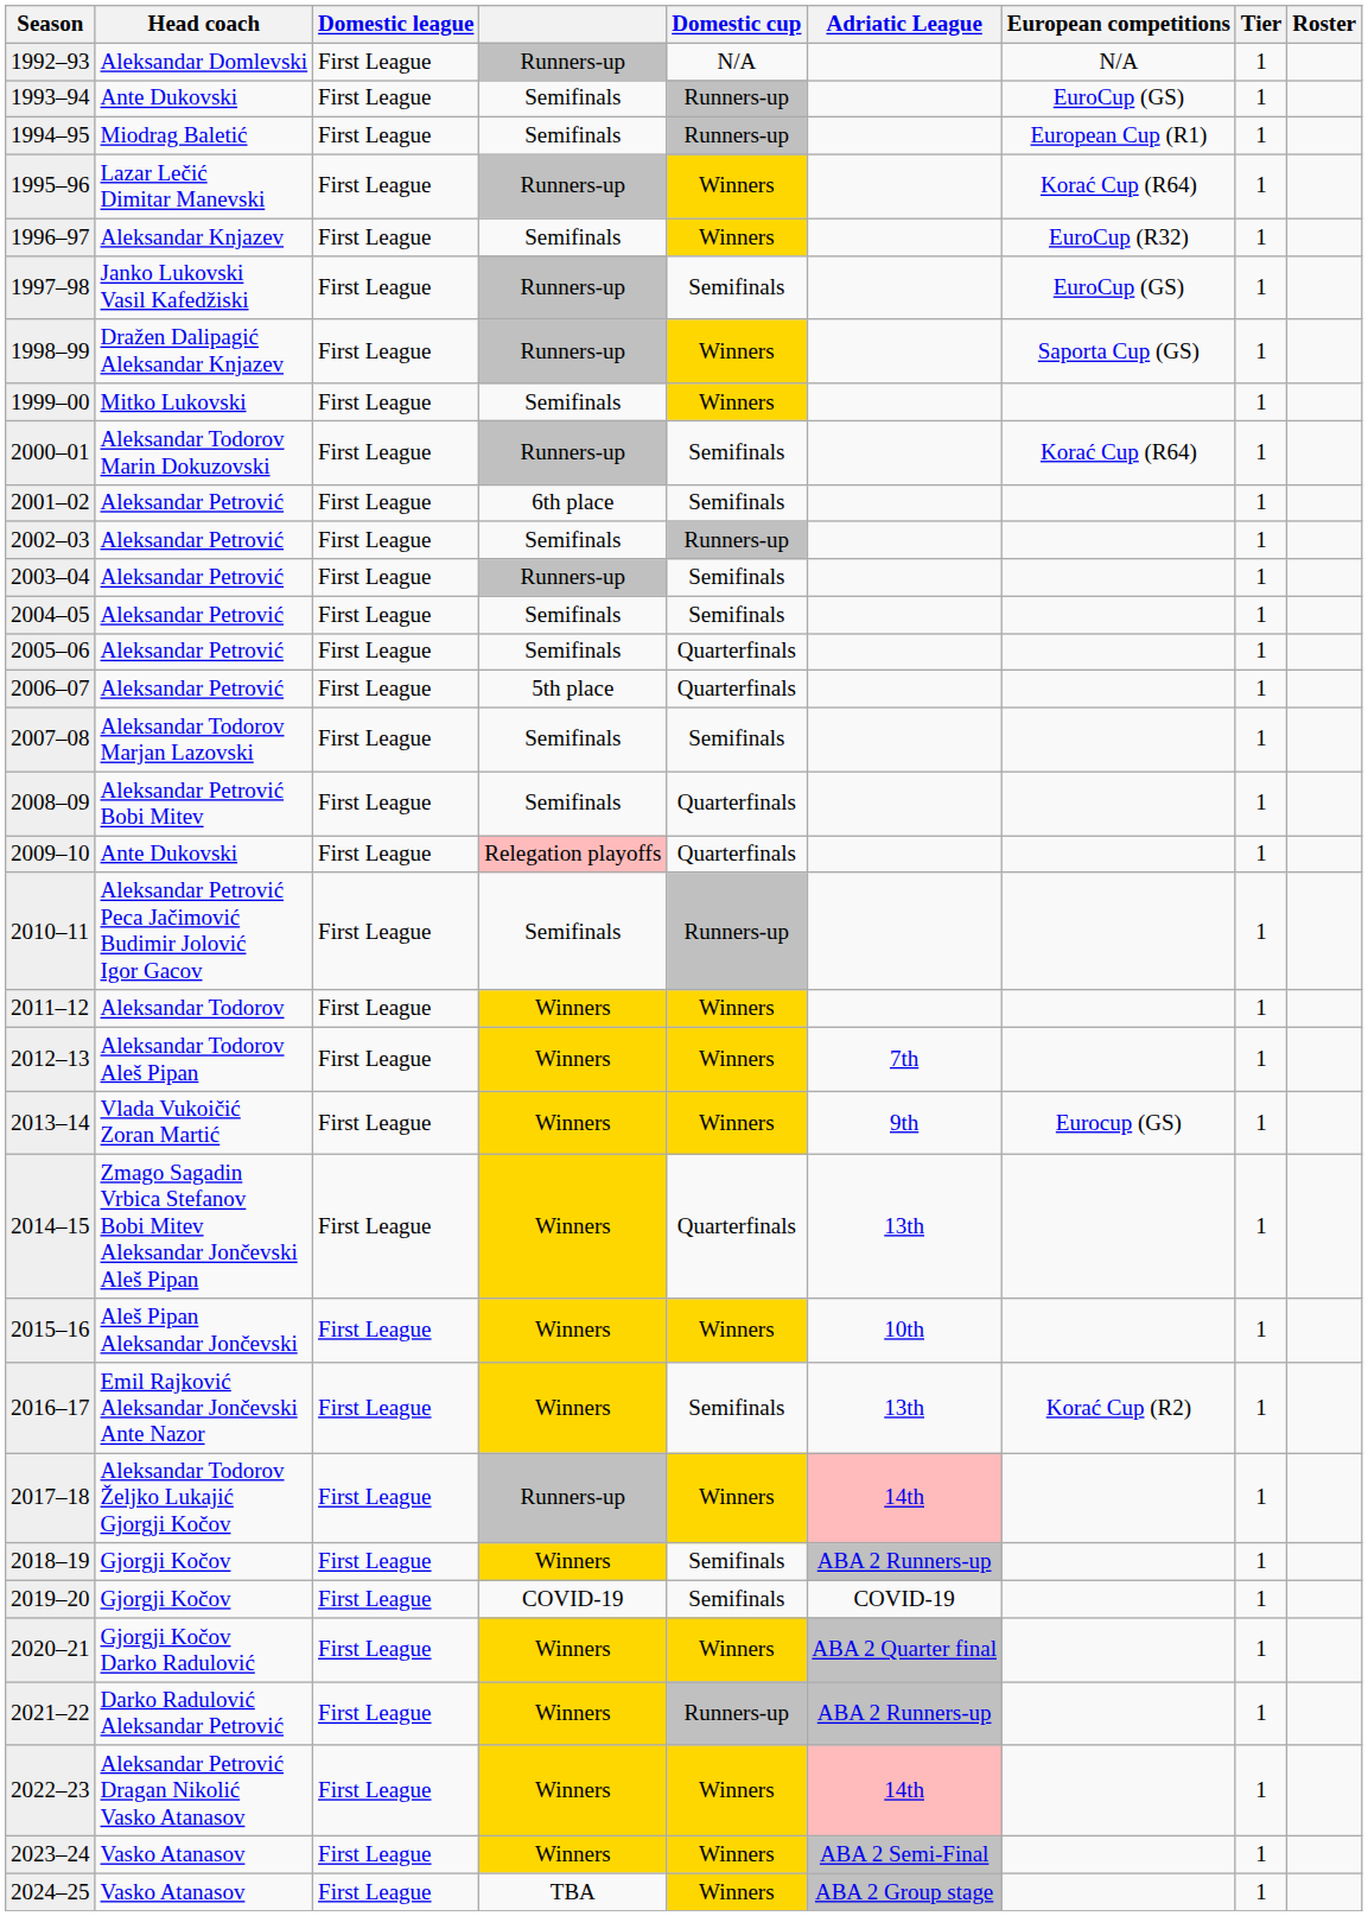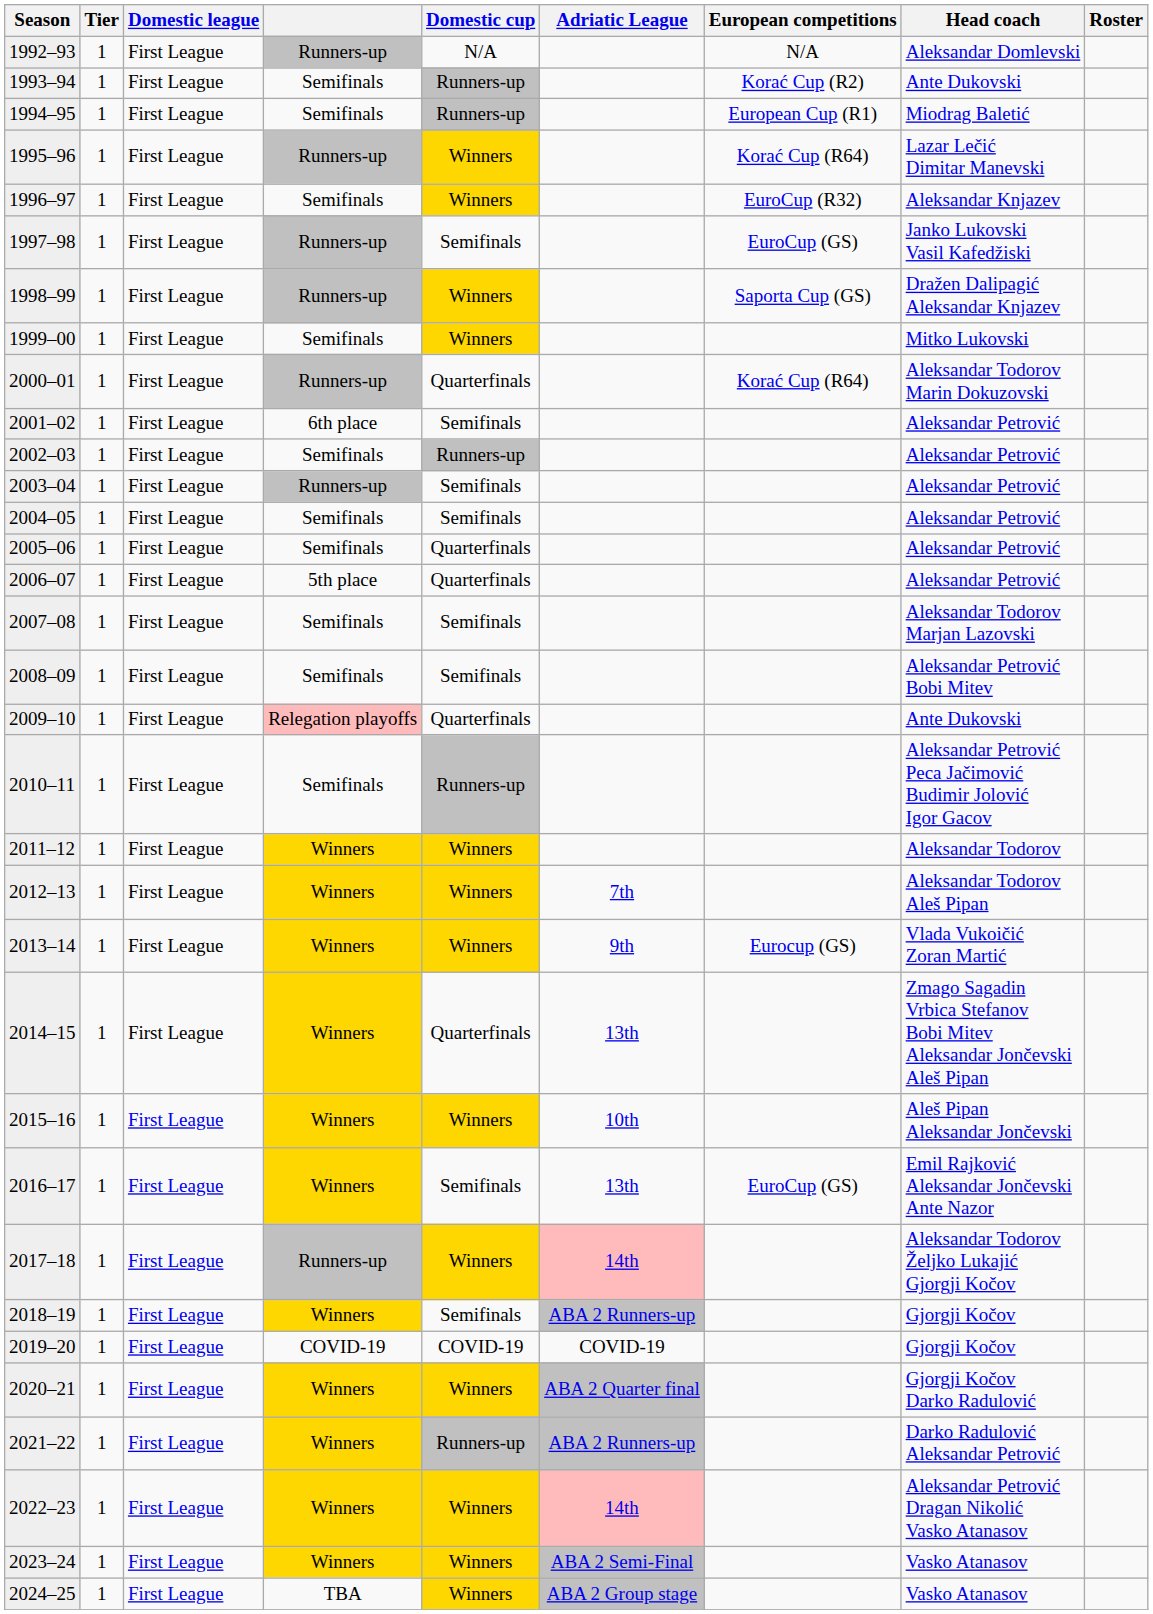 <table class="wikitable" style="font-size:90%">
 <tr>
 <th>Season</th>
-<th>Head coach</th>
+<th>Tier</th>
 <th align=center><a href='#'>Domestic league</a></th>
 <th align=center></th>
 <th><a href='#'>Domestic cup</a></th>
 <th><a href='#'>Adriatic League</a></th>
 <th>European competitions</th>
-<th>Tier</th>
+<th>Head coach</th>
 <th>Roster</th>
 </tr>
 <tr>
 <td style="background:#EFEFEF;">1992–93</td>
-<td><a href='#'>Aleksandar Domlevski</a></td>
+<td align=center>1</td>
 <td>First League</td>
 <td align=center style="background:silver">Runners-up</td>
 <td align=center>N/A</td>
 <td></td>
 <td align=center>N/A</td>
-<td align=center>1</td>
+<td><a href='#'>Aleksandar Domlevski</a></td>
 <td></td>
 </tr>
 <tr>
 <td style="background:#EFEFEF;">1993–94</td>
-<td><a href='#'>Ante Dukovski</a></td>
+<td align=center>1</td>
 <td>First League</td>
 <td align=center>Semifinals</td>
 <td align=center style="background:silver">Runners-up</td>
 <td></td>
-<td align=center><a href='#'>EuroCup</a> (GS)</td>
-<td align=center>1</td>
+<td align=center><a href='#'>Korać Cup</a> (R2)</td>
+<td><a href='#'>Ante Dukovski</a></td>
 <td></td>
 </tr>
 <tr>
 <td style="background:#EFEFEF;">1994–95</td>
-<td><a href='#'>Miodrag Baletić</a></td>
+<td align=center>1</td>
 <td>First League</td>
 <td align=center>Semifinals</td>
 <td align=center style="background:silver">Runners-up</td>
 <td></td>
 <td align=center><a href='#'>European Cup</a> (R1)</td>
-<td align=center>1</td>
+<td><a href='#'>Miodrag Baletić</a></td>
 <td></td>
 </tr>
 <tr>
 <td style="background:#EFEFEF;">1995–96</td>
-<td><a href='#'>Lazar Lečić</a> <br> <a href='#'>Dimitar Manevski</a></td>
+<td align=center>1</td>
 <td>First League</td>
 <td align=center style="background:silver">Runners-up</td>
 <td align=center style="background:gold">Winners</td>
 <td></td>
 <td align=center><a href='#'>Korać Cup</a> (R64)</td>
-<td align=center>1</td>
+<td><a href='#'>Lazar Lečić</a> <br> <a href='#'>Dimitar Manevski</a></td>
 <td></td>
 </tr>
 <tr>
 <td style="background:#EFEFEF;">1996–97</td>
-<td><a href='#'>Aleksandar Knjazev</a></td>
+<td align=center>1</td>
 <td>First League</td>
 <td align=center>Semifinals</td>
 <td align=center style="background:gold">Winners</td>
 <td></td>
 <td align=center><a href='#'>EuroCup</a> (R32)</td>
-<td align=center>1</td>
+<td><a href='#'>Aleksandar Knjazev</a></td>
 <td></td>
 </tr>
 <tr>
 <td style="background:#EFEFEF;">1997–98</td>
-<td><a href='#'>Janko Lukovski</a><br><a href='#'>Vasil Kafedžiski</a></td>
+<td align=center>1</td>
 <td>First League</td>
 <td align=center style="background:silver">Runners-up</td>
 <td align=center>Semifinals</td>
 <td></td>
 <td align=center><a href='#'>EuroCup</a> (GS)</td>
-<td align=center>1</td>
+<td><a href='#'>Janko Lukovski</a><br><a href='#'>Vasil Kafedžiski</a></td>
 <td></td>
 </tr>
 <tr>
 <td style="background:#EFEFEF;">1998–99</td>
-<td><a href='#'>Dražen Dalipagić</a><br><a href='#'>Aleksandar Knjazev</a></td>
+<td align=center>1</td>
 <td>First League</td>
 <td align=center style="background:silver">Runners-up</td>
 <td align=center style="background:gold">Winners</td>
 <td></td>
 <td align=center><a href='#'>Saporta Cup</a> (GS)</td>
-<td align=center>1</td>
+<td><a href='#'>Dražen Dalipagić</a><br><a href='#'>Aleksandar Knjazev</a></td>
 <td></td>
 </tr>
 <tr>
 <td style="background:#EFEFEF;">1999–00</td>
-<td><a href='#'>Mitko Lukovski</a></td>
+<td align=center>1</td>
 <td>First League</td>
 <td align=center>Semifinals</td>
 <td align=center style="background:gold">Winners</td>
 <td></td>
 <td></td>
-<td align=center>1</td>
+<td><a href='#'>Mitko Lukovski</a></td>
 <td></td>
 </tr>
 <tr>
 <td style="background:#EFEFEF;">2000–01</td>
-<td><a href='#'>Aleksandar Todorov</a><br><a href='#'>Marin Dokuzovski</a></td>
+<td align=center>1</td>
 <td>First League</td>
 <td align=center style="background:silver">Runners-up</td>
-<td align=center>Semifinals</td>
+<td align=center>Quarterfinals</td>
 <td></td>
 <td align=center><a href='#'>Korać Cup</a> (R64)</td>
-<td align=center>1</td>
+<td><a href='#'>Aleksandar Todorov</a><br><a href='#'>Marin Dokuzovski</a></td>
 <td></td>
 </tr>
 <tr>
 <td style="background:#EFEFEF;">2001–02</td>
-<td><a href='#'>Aleksandar Petrović</a></td>
+<td align=center>1</td>
 <td>First League</td>
 <td align=center>6th place</td>
 <td align=center>Semifinals</td>
 <td></td>
 <td></td>
-<td align=center>1</td>
+<td><a href='#'>Aleksandar Petrović</a></td>
 <td></td>
 </tr>
 <tr>
 <td style="background:#EFEFEF;">2002–03</td>
-<td><a href='#'>Aleksandar Petrović</a></td>
+<td align=center>1</td>
 <td>First League</td>
 <td align=center>Semifinals</td>
 <td align=center style="background:silver">Runners-up</td>
 <td></td>
 <td></td>
-<td align=center>1</td>
+<td><a href='#'>Aleksandar Petrović</a></td>
 <td></td>
 </tr>
 <tr>
 <td style="background:#EFEFEF;">2003–04</td>
-<td><a href='#'>Aleksandar Petrović</a></td>
+<td align=center>1</td>
 <td>First League</td>
 <td align=center style="background:silver">Runners-up</td>
 <td align=center>Semifinals</td>
 <td></td>
 <td></td>
-<td align=center>1</td>
+<td><a href='#'>Aleksandar Petrović</a></td>
 <td></td>
 </tr>
 <tr>
 <td style="background:#EFEFEF;">2004–05</td>
-<td><a href='#'>Aleksandar Petrović</a></td>
+<td align=center>1</td>
 <td>First League</td>
 <td align=center>Semifinals</td>
 <td align=center>Semifinals</td>
 <td></td>
 <td></td>
-<td align=center>1</td>
+<td><a href='#'>Aleksandar Petrović</a></td>
 <td></td>
 </tr>
 <tr>
 <td style="background:#EFEFEF;">2005–06</td>
-<td><a href='#'>Aleksandar Petrović</a></td>
+<td align=center>1</td>
 <td>First League</td>
 <td align=center>Semifinals</td>
 <td align=center>Quarterfinals</td>
 <td></td>
 <td></td>
-<td align=center>1</td>
+<td><a href='#'>Aleksandar Petrović</a></td>
 <td></td>
 </tr>
 <tr>
 <td style="background:#EFEFEF;">2006–07</td>
-<td><a href='#'>Aleksandar Petrović</a></td>
+<td align=center>1</td>
 <td>First League</td>
 <td align=center>5th place</td>
 <td align=center>Quarterfinals</td>
 <td></td>
 <td></td>
-<td align=center>1</td>
+<td><a href='#'>Aleksandar Petrović</a></td>
 <td></td>
 </tr>
 <tr>
 <td style="background:#EFEFEF;">2007–08</td>
-<td><a href='#'>Aleksandar Todorov</a><br><a href='#'>Marjan Lazovski</a></td>
+<td align=center>1</td>
 <td>First League</td>
 <td align=center>Semifinals</td>
 <td align=center>Semifinals</td>
 <td></td>
 <td></td>
-<td align=center>1</td>
+<td><a href='#'>Aleksandar Todorov</a><br><a href='#'>Marjan Lazovski</a></td>
 <td></td>
 </tr>
 <tr>
 <td style="background:#EFEFEF;">2008–09</td>
-<td><a href='#'>Aleksandar Petrović</a><br><a href='#'>Bobi Mitev</a></td>
+<td align=center>1</td>
 <td>First League</td>
 <td align=center>Semifinals</td>
-<td align=center>Quarterfinals</td>
+<td align=center>Semifinals</td>
 <td></td>
 <td></td>
-<td align=center>1</td>
+<td><a href='#'>Aleksandar Petrović</a><br><a href='#'>Bobi Mitev</a></td>
 <td></td>
 </tr>
 <tr>
 <td style="background:#EFEFEF;">2009–10</td>
-<td><a href='#'>Ante Dukovski</a></td>
+<td align=center>1</td>
 <td>First League</td>
 <td align=center style="background:#FFBBBB;">Relegation playoffs</td>
 <td align=center>Quarterfinals</td>
 <td></td>
 <td></td>
-<td align=center>1</td>
+<td><a href='#'>Ante Dukovski</a></td>
 <td></td>
 </tr>
 <tr>
 <td style="background:#EFEFEF;">2010–11</td>
-<td><a href='#'>Aleksandar Petrović</a><br> <a href='#'>Peca Jačimović</a><br><a href='#'>Budimir Jolović</a><br><a href='#'>Igor Gacov</a></td>
+<td align=center>1</td>
 <td>First League</td>
 <td align=center>Semifinals</td>
 <td align=center style="background:silver">Runners-up</td>
 <td></td>
 <td></td>
-<td align=center>1</td>
+<td><a href='#'>Aleksandar Petrović</a><br> <a href='#'>Peca Jačimović</a><br><a href='#'>Budimir Jolović</a><br><a href='#'>Igor Gacov</a></td>
 <td></td>
 </tr>
 <tr>
 <td style="background:#EFEFEF;">2011–12</td>
-<td><a href='#'>Aleksandar Todorov</a></td>
+<td align=center>1</td>
 <td>First League</td>
 <td align=center style="background:gold;">Winners</td>
 <td align=center style="background:gold">Winners</td>
 <td></td>
 <td></td>
-<td align=center>1</td>
+<td><a href='#'>Aleksandar Todorov</a></td>
 <td></td>
 </tr>
 <tr>
 <td style="background:#EFEFEF;">2012–13</td>
-<td><a href='#'>Aleksandar Todorov</a><br><a href='#'>Aleš Pipan</a></td>
+<td align=center>1</td>
 <td>First League</td>
 <td align=center style="background:gold;">Winners</td>
 <td align=center style="background:gold">Winners</td>
 <td align=center><a href='#'>7th</a></td>
 <td></td>
-<td align=center>1</td>
+<td><a href='#'>Aleksandar Todorov</a><br><a href='#'>Aleš Pipan</a></td>
 <td></td>
 </tr>
 <tr>
 <td style="background:#EFEFEF;">2013–14</td>
-<td><a href='#'>Vlada Vukoičić</a><br><a href='#'>Zoran Martić</a></td>
+<td align=center>1</td>
 <td>First League</td>
 <td align=center style="background:gold;">Winners</td>
 <td align=center style="background:gold;">Winners</td>
 <td align=center><a href='#'>9th</a></td>
 <td align=center><a href='#'>Eurocup</a> (GS)</td>
-<td align=center>1</td>
+<td><a href='#'>Vlada Vukoičić</a><br><a href='#'>Zoran Martić</a></td>
 <td></td>
 </tr>
 <tr>
 <td style="background:#EFEFEF;">2014–15</td>
-<td><a href='#'>Zmago Sagadin</a><br><a href='#'>Vrbica Stefanov</a><br><a href='#'>Bobi Mitev</a><br><a href='#'>Aleksandar Jončevski</a><br><a href='#'>Aleš Pipan</a></td>
+<td align=center>1</td>
 <td>First League</td>
 <td align=center style="background:gold;">Winners</td>
 <td align=center>Quarterfinals</td>
 <td align=center><a href='#'>13th</a></td>
 <td></td>
-<td align=center>1</td>
+<td><a href='#'>Zmago Sagadin</a><br><a href='#'>Vrbica Stefanov</a><br><a href='#'>Bobi Mitev</a><br><a href='#'>Aleksandar Jončevski</a><br><a href='#'>Aleš Pipan</a></td>
 <td></td>
 </tr>
 <tr>
 <td style="background:#EFEFEF;">2015–16</td>
-<td><a href='#'>Aleš Pipan</a><br><a href='#'>Aleksandar Jončevski</a></td>
+<td align=center>1</td>
 <td><a href='#'>First League</a></td>
 <td align=center style="background:gold;">Winners</td>
 <td align=center style="background:gold;">Winners</td>
 <td align=center><a href='#'>10th</a></td>
 <td></td>
-<td align=center>1</td>
+<td><a href='#'>Aleš Pipan</a><br><a href='#'>Aleksandar Jončevski</a></td>
 <td></td>
 </tr>
 <tr>
 <td style="background:#EFEFEF;">2016–17</td>
-<td><a href='#'>Emil Rajković</a><br><a href='#'>Aleksandar Jončevski</a><br><a href='#'>Ante Nazor</a></td>
+<td align=center>1</td>
 <td><a href='#'>First League</a></td>
 <td align=center style="background:gold;">Winners</td>
 <td align=center>Semifinals</td>
 <td align=center><a href='#'>13th</a></td>
-<td align=center><a href='#'>Korać Cup</a> (R2)</td>
-<td align=center>1</td>
+<td align=center><a href='#'>EuroCup</a> (GS)</td>
+<td><a href='#'>Emil Rajković</a><br><a href='#'>Aleksandar Jončevski</a><br><a href='#'>Ante Nazor</a></td>
 <td></td>
 </tr>
 <tr>
 <td style="background:#EFEFEF;">2017–18</td>
-<td><a href='#'>Aleksandar Todorov</a><br><a href='#'>Željko Lukajić</a><br> <a href='#'>Gjorgji Kočov</a></td>
+<td align=center>1</td>
 <td><a href='#'>First League</a></td>
 <td align=center style="background:silver">Runners-up</td>
 <td align=center style="background:gold;">Winners</td>
 <td align=center style="background:#FFBBBB;"><a href='#'>14th</a></td>
 <td></td>
-<td align=center>1</td>
+<td><a href='#'>Aleksandar Todorov</a><br><a href='#'>Željko Lukajić</a><br> <a href='#'>Gjorgji Kočov</a></td>
 <td></td>
 </tr>
 <tr>
 <td style="background:#EFEFEF;">2018–19</td>
-<td><a href='#'>Gjorgji Kočov</a></td>
+<td align=center>1</td>
 <td><a href='#'>First League</a></td>
 <td align=center style="background:gold;">Winners</td>
 <td align=center>Semifinals</td>
 <td align=center style="background:silver"><a href='#'>ABA 2 Runners-up</a></td>
 <td></td>
-<td align=center>1</td>
+<td><a href='#'>Gjorgji Kočov</a></td>
 <td></td>
 </tr>
 <tr>
 <td style="background:#EFEFEF;">2019–20</td>
-<td><a href='#'>Gjorgji Kočov</a></td>
+<td align=center>1</td>
 <td><a href='#'>First League</a></td>
 <td align=center>COVID-19</td>
-<td align=center>Semifinals</td>
+<td align=center>COVID-19</td>
 <td align=center>COVID-19</td>
 <td></td>
-<td align=center>1</td>
+<td><a href='#'>Gjorgji Kočov</a></td>
 <td></td>
 </tr>
 <tr>
 <td style="background:#EFEFEF;">2020–21</td>
-<td><a href='#'>Gjorgji Kočov</a> <br><a href='#'>Darko Radulović</a></td>
+<td align=center>1</td>
 <td><a href='#'>First League</a></td>
 <td align=center style="background:gold;">Winners</td>
 <td align=center style="background:gold;">Winners</td>
 <td align=center style="background:silver"><a href='#'>ABA 2 Quarter final</a></td>
 <td></td>
-<td align=center>1</td>
+<td><a href='#'>Gjorgji Kočov</a> <br><a href='#'>Darko Radulović</a></td>
 <td></td>
 </tr>
 <tr>
 <td style="background:#EFEFEF;">2021–22</td>
-<td><a href='#'>Darko Radulović</a> <br><a href='#'>Aleksandar Petrović</a></td>
+<td align=center>1</td>
 <td><a href='#'>First League</a></td>
 <td align=center style="background:gold;">Winners</td>
 <td align=center style="background:silver">Runners-up</td>
 <td align=center style="background:silver"><a href='#'>ABA 2 Runners-up</a></td>
 <td></td>
-<td align=center>1</td>
+<td><a href='#'>Darko Radulović</a> <br><a href='#'>Aleksandar Petrović</a></td>
 <td></td>
 </tr>
 <tr>
 <td style="background:#EFEFEF;">2022–23</td>
-<td><a href='#'>Aleksandar Petrović</a> <br><a href='#'>Dragan Nikolić</a> <br><a href='#'>Vasko Atanasov</a></td>
+<td align=center>1</td>
 <td><a href='#'>First League</a></td>
 <td align=center style="background:gold;">Winners</td>
 <td align=center style="background:gold">Winners</td>
 <td align=center style="background:#FFBBBB"><a href='#'>14th</a></td>
 <td></td>
-<td align=center>1</td>
+<td><a href='#'>Aleksandar Petrović</a> <br><a href='#'>Dragan Nikolić</a> <br><a href='#'>Vasko Atanasov</a></td>
 <td></td>
 </tr>
 <tr>
 <td style="background:#EFEFEF;">2023–24</td>
-<td><a href='#'>Vasko Atanasov</a></td>
+<td align=center>1</td>
 <td><a href='#'>First League</a></td>
 <td align=center style="background:gold;">Winners</td>
 <td align=center style="background:gold">Winners</td>
 <td align=center style="background:silver"><a href='#'>ABA 2 Semi-Final</a></td>
 <td></td>
-<td align=center>1</td>
+<td><a href='#'>Vasko Atanasov</a></td>
 <td></td>
 </tr>
 <tr>
 <td style="background:#EFEFEF;">2024–25</td>
-<td><a href='#'>Vasko Atanasov</a></td>
+<td align=center>1</td>
 <td><a href='#'>First League</a></td>
 <td align=center>TBA</td>
 <td align=center style="background:gold">Winners</td>
 <td align=center style="background:silver"><a href='#'>ABA 2 Group stage</a></td>
 <td></td>
-<td align=center>1</td>
+<td><a href='#'>Vasko Atanasov</a></td>
 <td></td>
 </tr>
 </table>
